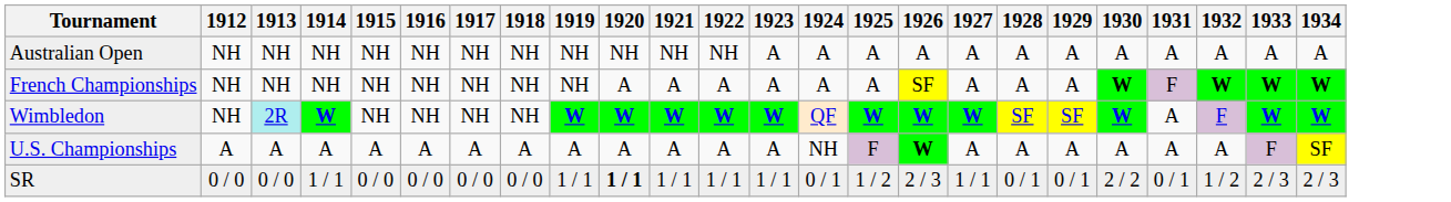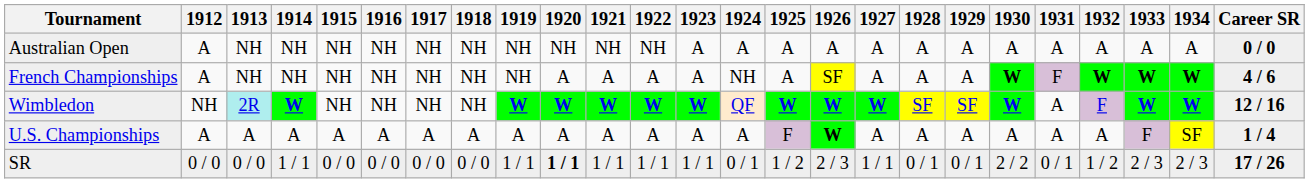 <table class="wikitable nowrap">
 <tr bgcolor="#efefef">
 <th>Tournament</th>
 <th>1912</th>
 <th>1913</th>
 <th>1914</th>
 <th>1915</th>
 <th>1916</th>
 <th>1917</th>
 <th>1918</th>
 <th>1919</th>
 <th>1920</th>
 <th>1921</th>
 <th>1922</th>
 <th>1923</th>
 <th>1924</th>
 <th>1925</th>
 <th>1926</th>
 <th>1927</th>
 <th>1928</th>
 <th>1929</th>
 <th>1930</th>
 <th>1931</th>
 <th>1932</th>
 <th>1933</th>
 <th>1934</th>
+<th>Career SR</th>
 </tr>
 <tr>
 <td style="background:#EFEFEF;">Australian Open</td>
-<td align="center">NH</td>
+<td align="center">A</td>
 <td align="center">NH</td>
 <td align="center">NH</td>
 <td align="center">NH</td>
 <td align="center">NH</td>
 <td align="center">NH</td>
 <td align="center">NH</td>
 <td align="center">NH</td>
 <td align="center">NH</td>
 <td align="center">NH</td>
 <td align="center">NH</td>
 <td align="center">A</td>
 <td align="center">A</td>
 <td align="center">A</td>
 <td align="center">A</td>
 <td align="center">A</td>
 <td align="center">A</td>
 <td align="center">A</td>
 <td align="center">A</td>
 <td align="center">A</td>
 <td align="center">A</td>
 <td align="center">A</td>
 <td align="center">A</td>
+<td align="center" style="background:#EFEFEF;"><strong>0 / 0</strong></td>
 </tr>
 <tr>
 <td style="background:#EFEFEF;"><a href='#'>French Championships</a></td>
-<td align="center">NH</td>
+<td align="center">A</td>
 <td align="center">NH</td>
 <td align="center">NH</td>
 <td align="center">NH</td>
 <td align="center">NH</td>
 <td align="center">NH</td>
 <td align="center">NH</td>
 <td align="center">NH</td>
 <td align="center">A</td>
 <td align="center">A</td>
 <td align="center">A</td>
 <td align="center">A</td>
-<td align="center">A</td>
+<td align="center">NH</td>
 <td align="center">A</td>
 <td align="center" style="background:yellow;">SF</td>
 <td align="center">A</td>
 <td align="center">A</td>
 <td align="center">A</td>
 <td align="center" style="background:#00ff00;"><strong>W</strong></td>
 <td align="center" style="background:#D8BFD8;">F</td>
 <td align="center" style="background:#00ff00;"><strong>W</strong></td>
 <td align="center" style="background:#00ff00;"><strong>W</strong></td>
 <td align="center" style="background:#00ff00;"><strong>W</strong></td>
+<td align="center" style="background:#EFEFEF;"><strong>4 / 6</strong></td>
 </tr>
 <tr>
 <td style="background:#EFEFEF;"><a href='#'>Wimbledon</a></td>
 <td align="center">NH</td>
 <td align="center" style="background:#afeeee;"><a href='#'>2R</a></td>
 <td align="center" style="background:#00ff00;"><strong><a href='#'>W</a></strong></td>
 <td align="center">NH</td>
 <td align="center">NH</td>
 <td align="center">NH</td>
 <td align="center">NH</td>
 <td align="center" style="background:#00ff00;"><strong><a href='#'>W</a></strong></td>
 <td align="center" style="background:#00ff00;"><strong><a href='#'>W</a></strong></td>
 <td align="center" style="background:#00ff00;"><strong><a href='#'>W</a></strong></td>
 <td align="center" style="background:#00ff00;"><strong><a href='#'>W</a></strong></td>
 <td align="center" style="background:#00ff00;"><strong><a href='#'>W</a></strong></td>
 <td align="center" style="background:#ffebcd;"><a href='#'>QF</a></td>
 <td align="center" style="background:#00ff00;"><strong><a href='#'>W</a></strong></td>
 <td align="center" style="background:#00ff00;"><strong><a href='#'>W</a></strong></td>
 <td align="center" style="background:#00ff00;"><strong><a href='#'>W</a></strong></td>
 <td align="center" style="background:yellow;"><a href='#'>SF</a></td>
 <td align="center" style="background:yellow;"><a href='#'>SF</a></td>
 <td align="center" style="background:#00ff00;"><strong><a href='#'>W</a></strong></td>
 <td align="center">A</td>
 <td align="center" style="background:#D8BFD8;"><a href='#'>F</a></td>
 <td align="center" style="background:#00ff00;"><strong><a href='#'>W</a></strong></td>
 <td align="center" style="background:#00ff00;"><strong><a href='#'>W</a></strong></td>
+<td align="center" style="background:#EFEFEF;"><strong>12 / 16</strong></td>
 </tr>
 <tr>
 <td style="background:#EFEFEF;"><a href='#'>U.S. Championships</a></td>
 <td align="center">A</td>
 <td align="center">A</td>
 <td align="center">A</td>
 <td align="center">A</td>
 <td align="center">A</td>
 <td align="center">A</td>
 <td align="center">A</td>
 <td align="center">A</td>
 <td align="center">A</td>
 <td align="center">A</td>
 <td align="center">A</td>
 <td align="center">A</td>
-<td align="center">NH</td>
+<td align="center">A</td>
 <td align="center" style="background:#D8BFD8;">F</td>
 <td align="center" style="background:#00ff00;"><strong>W</strong></td>
 <td align="center">A</td>
 <td align="center">A</td>
 <td align="center">A</td>
 <td align="center">A</td>
 <td align="center">A</td>
 <td align="center">A</td>
 <td align="center" style="background:#D8BFD8;">F</td>
 <td align="center" style="background:yellow;">SF</td>
+<td align="center" style="background:#EFEFEF;"><strong>1 / 4</strong></td>
 </tr>
 <tr>
 <td style="background:#EFEFEF;">SR</td>
 <td align="center" style="background:#EFEFEF;">0 / 0</td>
 <td align="center" style="background:#EFEFEF;">0 / 0</td>
 <td align="center" style="background:#EFEFEF;">1 / 1</td>
 <td align="center" style="background:#EFEFEF;">0 / 0</td>
 <td align="center" style="background:#EFEFEF;">0 / 0</td>
 <td align="center" style="background:#EFEFEF;">0 / 0</td>
 <td align="center" style="background:#EFEFEF;">0 / 0</td>
 <td align="center" style="background:#EFEFEF;">1 / 1</td>
 <td align="center" style="background:#EFEFEF;"><strong>1 / 1</strong></td>
 <td align="center" style="background:#EFEFEF;">1 / 1</td>
 <td align="center" style="background:#EFEFEF;">1 / 1</td>
 <td align="center" style="background:#EFEFEF;">1 / 1</td>
 <td align="center" style="background:#EFEFEF;">0 / 1</td>
 <td align="center" style="background:#EFEFEF;">1 / 2</td>
 <td align="center" style="background:#EFEFEF;">2 / 3</td>
 <td align="center" style="background:#EFEFEF;">1 / 1</td>
 <td align="center" style="background:#EFEFEF;">0 / 1</td>
 <td align="center" style="background:#EFEFEF;">0 / 1</td>
 <td align="center" style="background:#EFEFEF;">2 / 2</td>
 <td align="center" style="background:#EFEFEF;">0 / 1</td>
 <td align="center" style="background:#EFEFEF;">1 / 2</td>
 <td align="center" style="background:#EFEFEF;">2 / 3</td>
 <td align="center" style="background:#EFEFEF;">2 / 3</td>
+<td align="center" style="background:#EFEFEF;"><strong>17 / 26</strong></td>
 </tr>
 </table>
